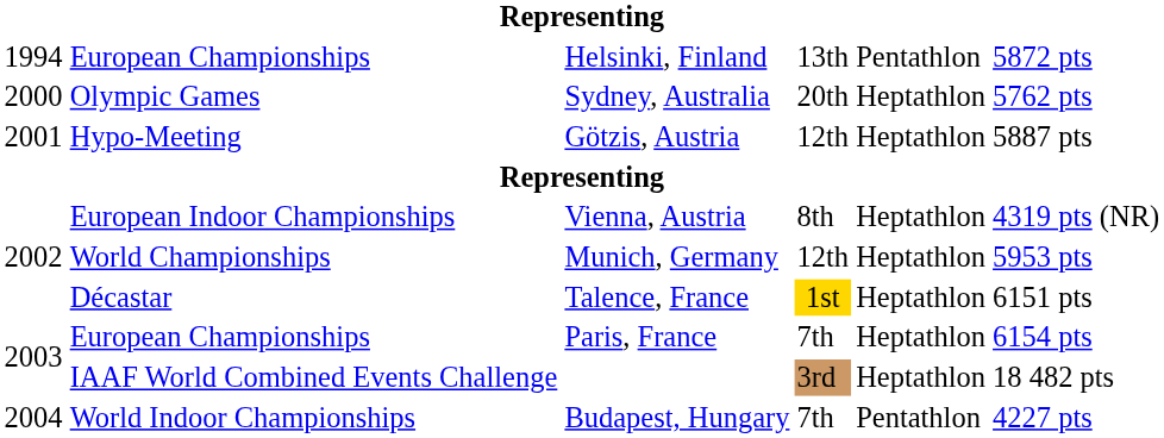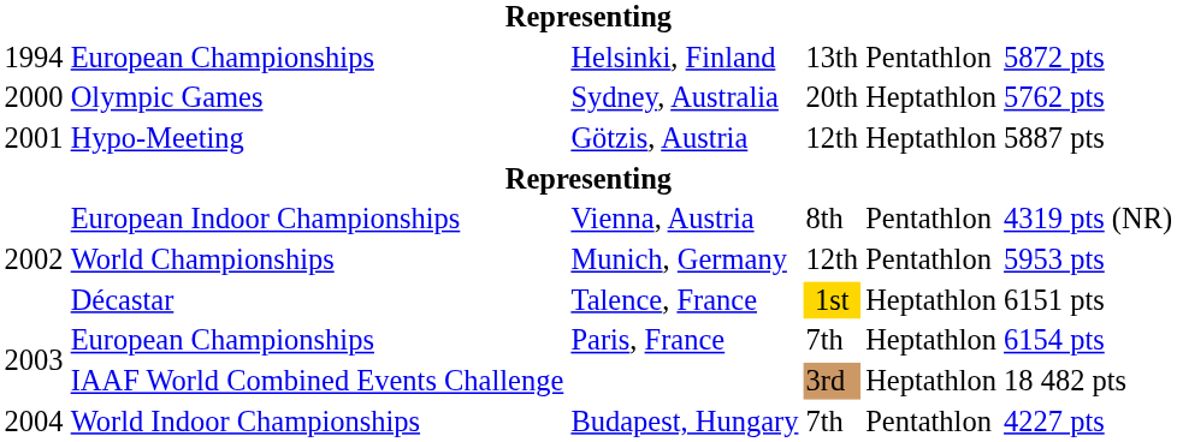 <table>
 <tr>
 <th colspan="6">Representing </th>
 </tr>
 <tr>
 <td>1994</td>
 <td><a href='#'>European Championships</a></td>
 <td><a href='#'>Helsinki</a>, <a href='#'>Finland</a></td>
 <td align="center">13th</td>
 <td>Pentathlon</td>
 <td><a href='#'>5872 pts</a></td>
 </tr>
 <tr>
 <td>2000</td>
 <td><a href='#'>Olympic Games</a></td>
 <td><a href='#'>Sydney</a>, <a href='#'>Australia</a></td>
 <td>20th</td>
 <td>Heptathlon</td>
 <td><a href='#'>5762 pts</a></td>
 </tr>
 <tr>
 <td>2001</td>
 <td><a href='#'>Hypo-Meeting</a></td>
 <td><a href='#'>Götzis</a>, <a href='#'>Austria</a></td>
 <td>12th</td>
 <td>Heptathlon</td>
 <td>5887 pts</td>
 </tr>
 <tr>
 <th colspan="6">Representing </th>
 </tr>
 <tr>
 <td rowspan=3>2002</td>
 <td><a href='#'>European Indoor Championships</a></td>
 <td><a href='#'>Vienna</a>, <a href='#'>Austria</a></td>
 <td>8th</td>
-<td>Heptathlon</td>
+<td>Pentathlon</td>
 <td><a href='#'>4319 pts</a> (NR)</td>
 </tr>
 <tr>
 <td><a href='#'>World Championships</a></td>
 <td><a href='#'>Munich</a>, <a href='#'>Germany</a></td>
 <td>12th</td>
-<td>Heptathlon</td>
+<td>Pentathlon</td>
 <td><a href='#'>5953 pts</a></td>
 </tr>
 <tr>
 <td><a href='#'>Décastar</a></td>
 <td><a href='#'>Talence</a>, <a href='#'>France</a></td>
 <td bgcolor="gold" align="center">1st</td>
 <td>Heptathlon</td>
 <td>6151 pts</td>
 </tr>
 <tr>
 <td rowspan=2>2003</td>
 <td><a href='#'>European Championships</a></td>
 <td><a href='#'>Paris</a>, <a href='#'>France</a></td>
 <td>7th</td>
 <td>Heptathlon</td>
 <td><a href='#'>6154 pts</a></td>
 </tr>
 <tr>
 <td><a href='#'>IAAF World Combined Events Challenge</a></td>
 <td></td>
 <td bgcolor=cc9966>3rd</td>
 <td>Heptathlon</td>
 <td>18 482 pts</td>
 </tr>
 <tr>
 <td>2004</td>
 <td><a href='#'>World Indoor Championships</a></td>
 <td><a href='#'>Budapest, Hungary</a></td>
 <td>7th</td>
 <td>Pentathlon</td>
 <td><a href='#'>4227 pts</a></td>
 </tr>
 </table>
